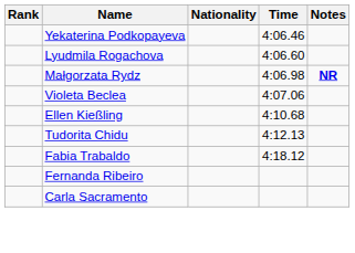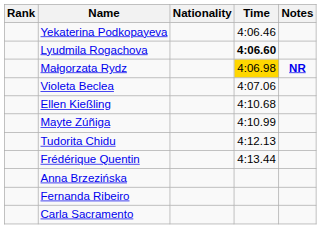 <table class="wikitable sortable" style="text-align:center">
 <tr>
 <th>Rank</th>
 <th>Name</th>
 <th>Nationality</th>
 <th>Time</th>
 <th>Notes</th>
 </tr>
 <tr>
 <td></td>
 <td align="left"><a href='#'>Yekaterina Podkopayeva</a></td>
 <td align=left></td>
 <td>4:06.46</td>
 <td></td>
 </tr>
 <tr>
 <td></td>
 <td align="left"><a href='#'>Lyudmila Rogachova</a></td>
 <td align=left></td>
-<td>4:06.60</td>
+<td><strong>4:06.60</strong></td>
 <td></td>
 </tr>
 <tr>
 <td></td>
 <td align="left"><a href='#'>Małgorzata Rydz</a></td>
 <td align=left></td>
-<td>4:06.98</td>
+<td style="background: gold;">4:06.98</td>
 <td><strong><a href='#'>NR</a></strong></td>
 </tr>
 <tr>
 <td></td>
 <td align="left"><a href='#'>Violeta Beclea</a></td>
 <td align=left></td>
 <td>4:07.06</td>
 <td></td>
 </tr>
 <tr>
 <td></td>
 <td align="left"><a href='#'>Ellen Kießling</a></td>
 <td align=left></td>
 <td>4:10.68</td>
 <td></td>
 </tr>
 <tr>
 <td></td>
+<td align="left"><a href='#'>Mayte Zúñiga</a></td>
+<td align=left></td>
+<td>4:10.99</td>
+<td></td>
+</tr>
+<tr>
+<td></td>
 <td align="left"><a href='#'>Tudorita Chidu</a></td>
 <td align=left></td>
 <td>4:12.13</td>
 <td></td>
 </tr>
 <tr>
 <td></td>
-<td align="left"><a href='#'>Fabia Trabaldo</a></td>
+<td align="left"><a href='#'>Frédérique Quentin</a></td>
 <td align=left></td>
-<td>4:18.12</td>
+<td>4:13.44</td>
+<td></td>
+</tr>
+<tr>
+<td></td>
+<td align="left"><a href='#'>Anna Brzezińska</a></td>
+<td align=left></td>
+<td></td>
 <td></td>
 </tr>
 <tr>
 <td></td>
 <td align="left"><a href='#'>Fernanda Ribeiro</a></td>
 <td align=left></td>
 <td></td>
 <td></td>
 </tr>
 <tr>
 <td></td>
 <td align="left"><a href='#'>Carla Sacramento</a></td>
 <td align=left></td>
 <td></td>
 <td></td>
 </tr>
 </table>
